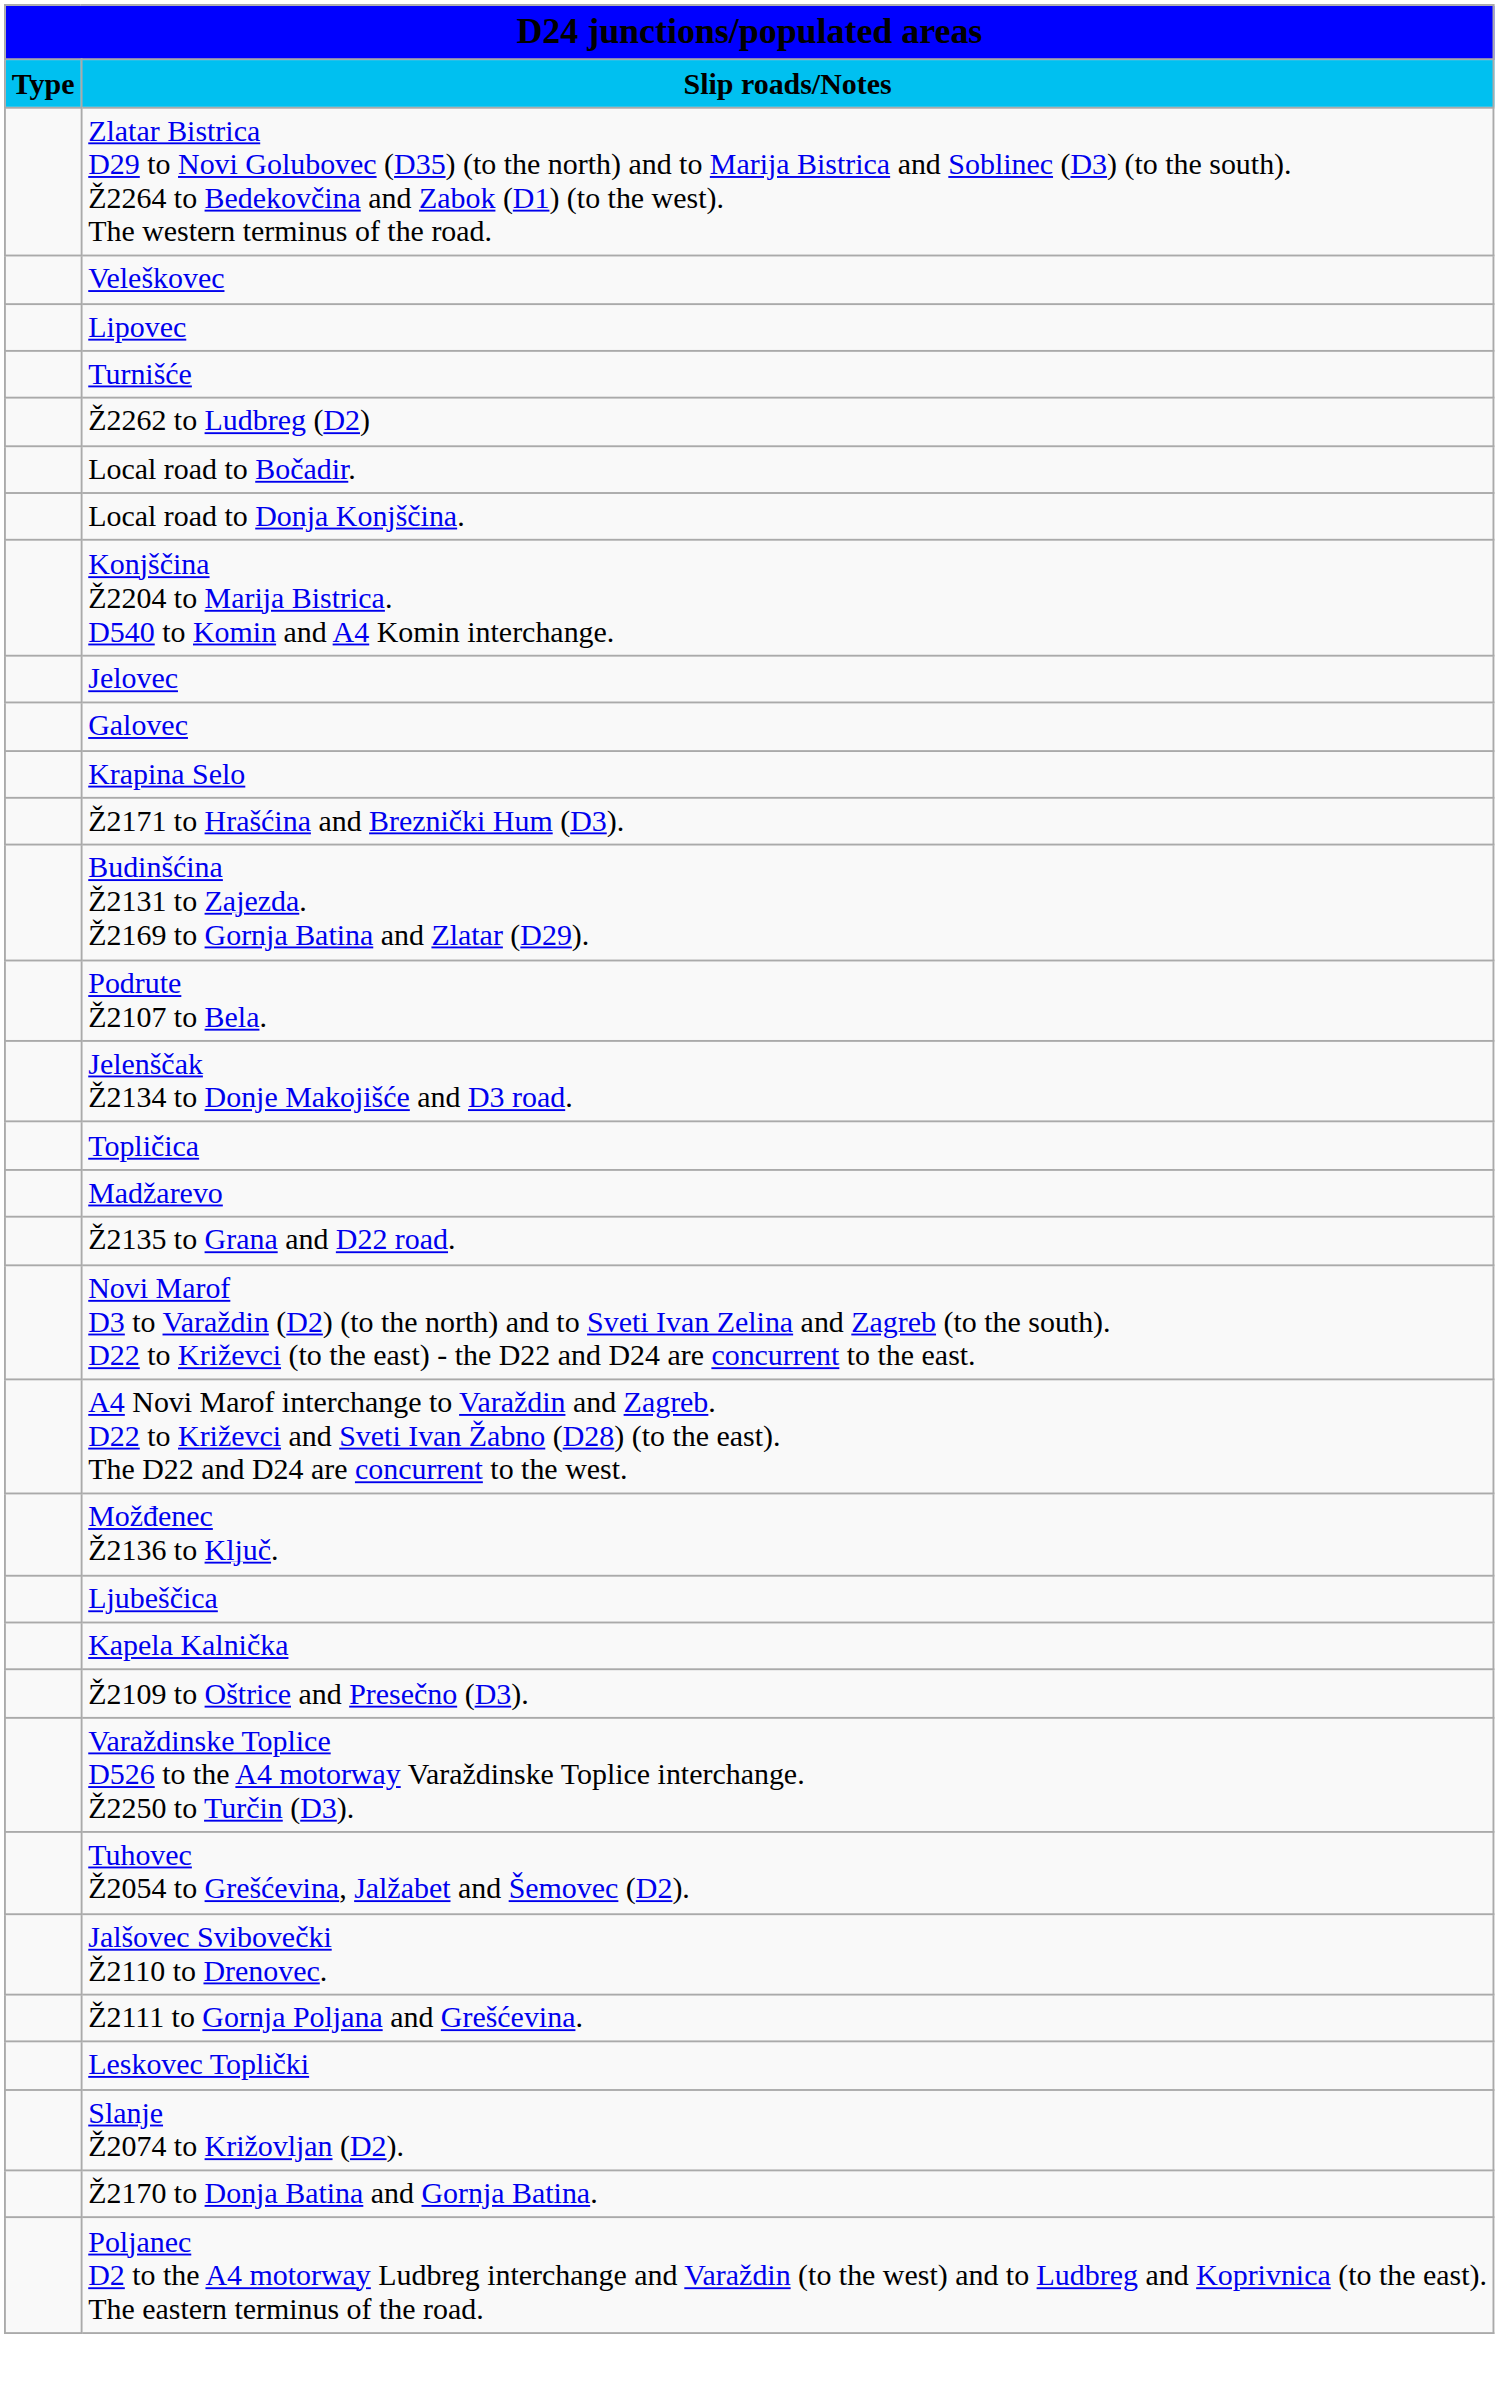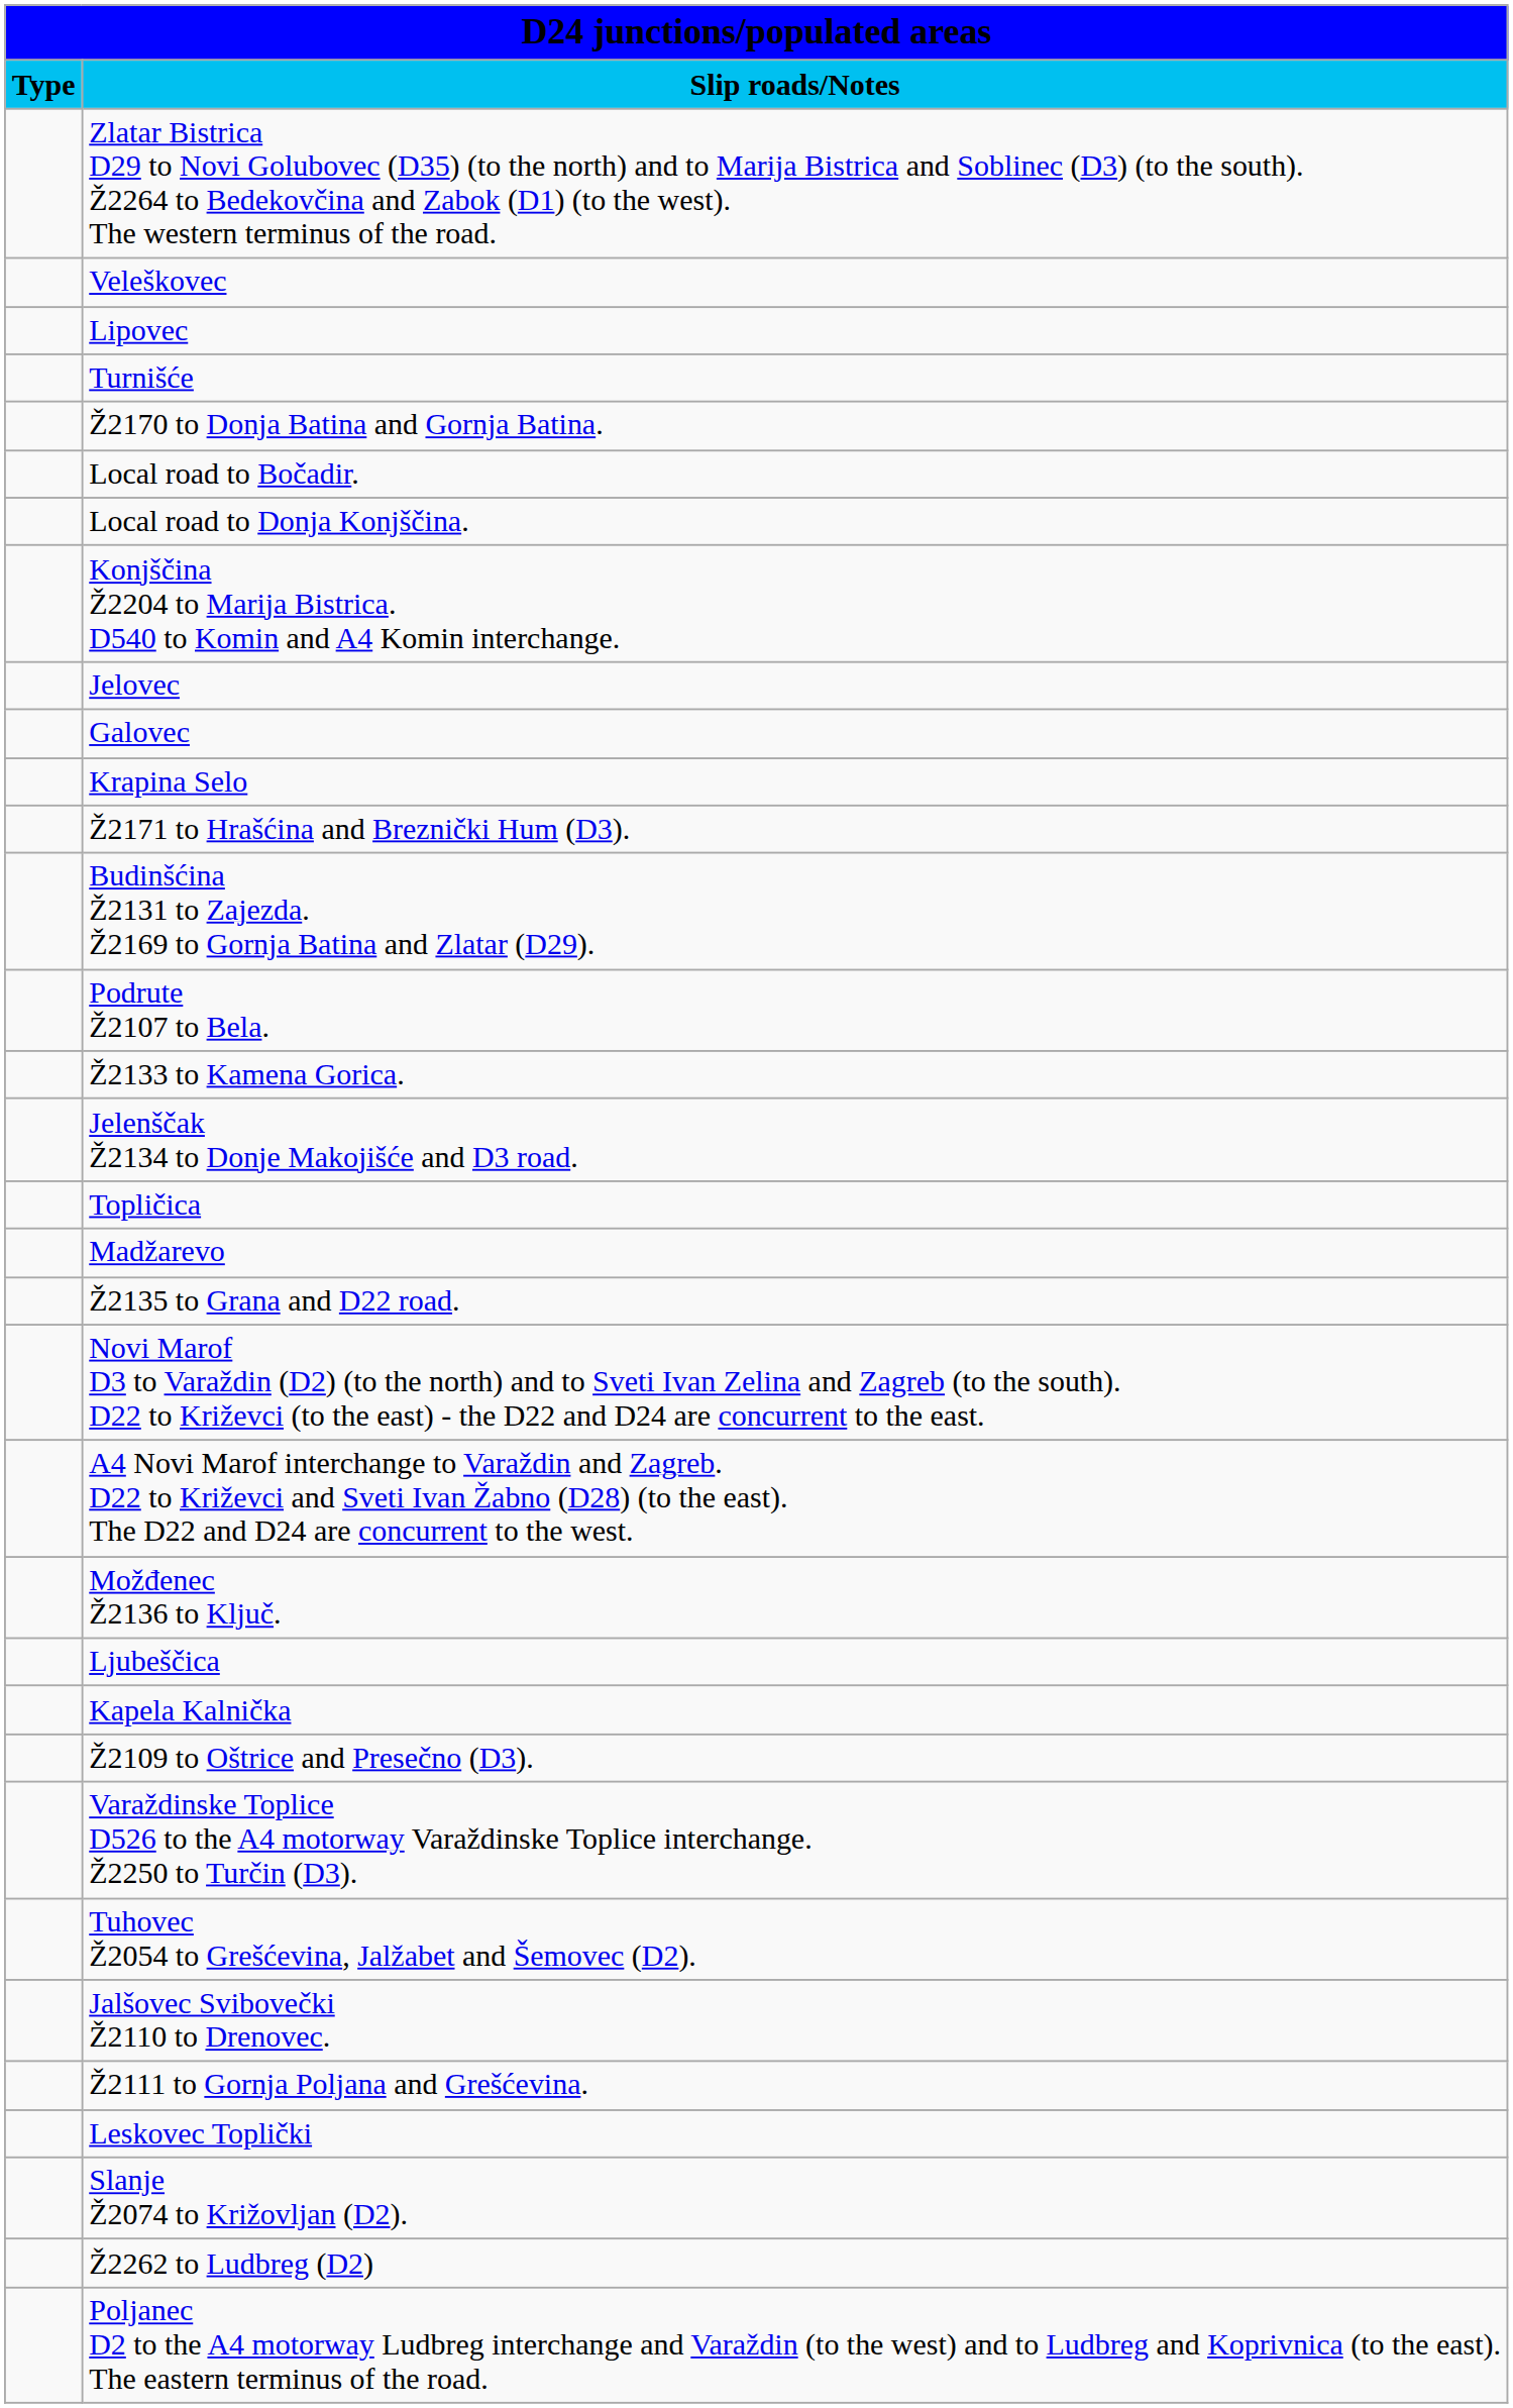 <table class="wikitable">
 <tr>
 <td colspan=2 bgcolor=blue align=center style=margin-top:15><span><big><strong>D24 junctions/populated areas</strong></big></span></td>
 </tr>
 <tr>
 <td align=center bgcolor=00c0f0><strong>Type</strong></td>
 <td align=center bgcolor=00c0f0><strong>Slip roads/Notes</strong></td>
 </tr>
 <tr>
 <td></td>
 <td><a href='#'>Zlatar Bistrica</a><br> <a href='#'>D29</a> to <a href='#'>Novi Golubovec</a> (<a href='#'>D35</a>) (to the north) and to <a href='#'>Marija Bistrica</a> and <a href='#'>Soblinec</a> (<a href='#'>D3</a>) (to the south).<br>Ž2264 to <a href='#'>Bedekovčina</a> and <a href='#'>Zabok</a> (<a href='#'>D1</a>) (to the west).<br>The western terminus of the road.</td>
 </tr>
 <tr>
 <td></td>
 <td><a href='#'>Veleškovec</a></td>
 </tr>
 <tr>
 <td></td>
 <td><a href='#'>Lipovec</a></td>
 </tr>
 <tr>
 <td></td>
 <td><a href='#'>Turnišće</a></td>
 </tr>
 <tr>
 <td></td>
-<td>Ž2262 to <a href='#'>Ludbreg</a> (<a href='#'>D2</a>)</td>
+<td>Ž2170 to <a href='#'>Donja Batina</a> and <a href='#'>Gornja Batina</a>.</td>
 </tr>
 <tr>
 <td></td>
 <td>Local road to <a href='#'>Bočadir</a>.</td>
 </tr>
 <tr>
 <td></td>
 <td>Local road to <a href='#'>Donja Konjščina</a>.</td>
 </tr>
 <tr>
 <td></td>
 <td><a href='#'>Konjščina</a><br>Ž2204 to <a href='#'>Marija Bistrica</a>.<br> <a href='#'>D540</a> to <a href='#'>Komin</a> and  <a href='#'>A4</a> Komin interchange.</td>
 </tr>
 <tr>
 <td></td>
 <td><a href='#'>Jelovec</a></td>
 </tr>
 <tr>
 <td></td>
 <td><a href='#'>Galovec</a></td>
 </tr>
 <tr>
 <td></td>
 <td><a href='#'>Krapina Selo</a></td>
 </tr>
 <tr>
 <td></td>
 <td>Ž2171 to <a href='#'>Hrašćina</a> and <a href='#'>Breznički Hum</a> (<a href='#'>D3</a>).</td>
 </tr>
 <tr>
 <td></td>
 <td><a href='#'>Budinšćina</a><br>Ž2131 to <a href='#'>Zajezda</a>.<br>Ž2169 to <a href='#'>Gornja Batina</a> and <a href='#'>Zlatar</a> (<a href='#'>D29</a>).</td>
 </tr>
 <tr>
 <td></td>
 <td><a href='#'>Podrute</a><br>Ž2107 to <a href='#'>Bela</a>.</td>
+</tr>
+<tr>
+<td></td>
+<td>Ž2133 to <a href='#'>Kamena Gorica</a>.</td>
 </tr>
 <tr>
 <td></td>
 <td><a href='#'>Jelenščak</a><br>Ž2134 to <a href='#'>Donje Makojišće</a> and <a href='#'>D3 road</a>.</td>
 </tr>
 <tr>
 <td></td>
 <td><a href='#'>Topličica</a></td>
 </tr>
 <tr>
 <td></td>
 <td><a href='#'>Madžarevo</a></td>
 </tr>
 <tr>
 <td></td>
 <td>Ž2135 to <a href='#'>Grana</a> and <a href='#'>D22 road</a>.</td>
 </tr>
 <tr>
 <td></td>
 <td><a href='#'>Novi Marof</a><br> <a href='#'>D3</a> to <a href='#'>Varaždin</a> (<a href='#'>D2</a>) (to the north) and to <a href='#'>Sveti Ivan Zelina</a> and <a href='#'>Zagreb</a> (to the south).<br> <a href='#'>D22</a> to <a href='#'>Križevci</a> (to the east) - the D22 and D24 are <a href='#'>concurrent</a> to the east.</td>
 </tr>
 <tr>
 <td></td>
 <td> <a href='#'>A4</a> Novi Marof interchange to <a href='#'>Varaždin</a> and <a href='#'>Zagreb</a>.<br> <a href='#'>D22</a> to <a href='#'>Križevci</a> and <a href='#'>Sveti Ivan Žabno</a> (<a href='#'>D28</a>) (to the east).<br>The D22 and D24 are <a href='#'>concurrent</a> to the west.</td>
 </tr>
 <tr>
 <td></td>
 <td><a href='#'>Možđenec</a><br>Ž2136 to <a href='#'>Ključ</a>.</td>
 </tr>
 <tr>
 <td></td>
 <td><a href='#'>Ljubeščica</a></td>
 </tr>
 <tr>
 <td></td>
 <td><a href='#'>Kapela Kalnička</a></td>
 </tr>
 <tr>
 <td></td>
 <td>Ž2109 to <a href='#'>Oštrice</a> and <a href='#'>Presečno</a> (<a href='#'>D3</a>).</td>
 </tr>
 <tr>
 <td></td>
 <td><a href='#'>Varaždinske Toplice</a><br> <a href='#'>D526</a> to the <a href='#'>A4 motorway</a> Varaždinske Toplice interchange.<br>Ž2250 to <a href='#'>Turčin</a> (<a href='#'>D3</a>).</td>
 </tr>
 <tr>
 <td></td>
 <td><a href='#'>Tuhovec</a><br>Ž2054 to <a href='#'>Grešćevina</a>, <a href='#'>Jalžabet</a> and <a href='#'>Šemovec</a> (<a href='#'>D2</a>).</td>
 </tr>
 <tr>
 <td></td>
 <td><a href='#'>Jalšovec Svibovečki</a><br>Ž2110 to <a href='#'>Drenovec</a>.</td>
 </tr>
 <tr>
 <td></td>
 <td>Ž2111 to <a href='#'>Gornja Poljana</a> and <a href='#'>Grešćevina</a>.</td>
 </tr>
 <tr>
 <td></td>
 <td><a href='#'>Leskovec Toplički</a></td>
 </tr>
 <tr>
 <td></td>
 <td><a href='#'>Slanje</a><br>Ž2074 to <a href='#'>Križovljan</a> (<a href='#'>D2</a>).</td>
 </tr>
 <tr>
 <td></td>
-<td>Ž2170 to <a href='#'>Donja Batina</a> and <a href='#'>Gornja Batina</a>.</td>
+<td>Ž2262 to <a href='#'>Ludbreg</a> (<a href='#'>D2</a>)</td>
 </tr>
 <tr>
 <td></td>
 <td><a href='#'>Poljanec</a><br> <a href='#'>D2</a> to the <a href='#'>A4 motorway</a> Ludbreg interchange and <a href='#'>Varaždin</a> (to the west) and to <a href='#'>Ludbreg</a> and <a href='#'>Koprivnica</a> (to the east).<br>The eastern terminus of the road.</td>
 </tr>
 </table>
